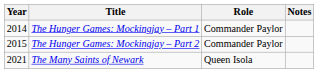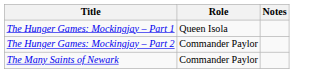 <table class="wikitable sortable">
 <tr>
-<th>Year</th>
 <th>Title</th>
 <th>Role</th>
 <th>Notes</th>
 </tr>
 <tr>
-<td>2014</td>
 <td><em><a href='#'>The Hunger Games: Mockingjay – Part 1</a></em></td>
-<td>Commander Paylor</td>
+<td>Queen Isola</td>
 <td></td>
 </tr>
 <tr>
-<td>2015</td>
 <td><em><a href='#'>The Hunger Games: Mockingjay – Part 2</a></em></td>
 <td>Commander Paylor</td>
 <td></td>
 </tr>
 <tr>
-<td>2021</td>
 <td><em><a href='#'>The Many Saints of Newark</a></em></td>
-<td>Queen Isola</td>
+<td>Commander Paylor</td>
 <td></td>
 </tr>
 </table>
